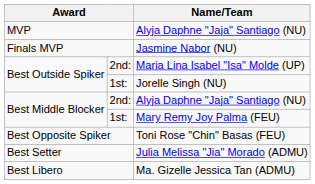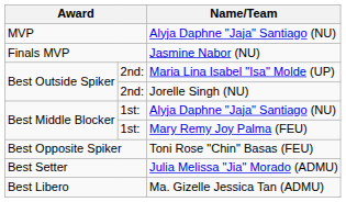 <table class="wikitable">
 <tr>
 <th colspan="2">Award</th>
 <th>Name/Team</th>
 </tr>
 <tr>
 <td colspan="2">MVP</td>
 <td> <a href='#'>Alyja Daphne "Jaja" Santiago</a> (NU)</td>
 </tr>
 <tr>
 <td colspan="2">Finals MVP</td>
 <td> <a href='#'>Jasmine Nabor</a> (NU)</td>
 </tr>
 <tr>
 <td rowspan=2>Best Outside Spiker</td>
 <td>2nd:</td>
 <td> <a href='#'>Maria Lina Isabel "Isa" Molde</a> (UP)</td>
 </tr>
 <tr>
-<td>1st:</td>
+<td>2nd:</td>
 <td> Jorelle Singh (NU)</td>
 </tr>
 <tr>
 <td rowspan="2">Best Middle Blocker</td>
-<td>2nd:</td>
+<td>1st:</td>
 <td> <a href='#'>Alyja Daphne "Jaja" Santiago</a> (NU)</td>
 </tr>
 <tr>
 <td>1st:</td>
 <td> <a href='#'>Mary Remy Joy Palma</a> (FEU)</td>
 </tr>
 <tr>
 <td colspan="2">Best Opposite Spiker</td>
 <td> Toni Rose "Chin" Basas (FEU)</td>
 </tr>
 <tr>
 <td colspan="2">Best Setter</td>
 <td> <a href='#'>Julia Melissa "Jia" Morado</a> (ADMU)</td>
 </tr>
 <tr>
 <td colspan="2">Best Libero</td>
 <td> Ma. Gizelle Jessica Tan (ADMU)</td>
 </tr>
 </table>
